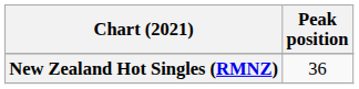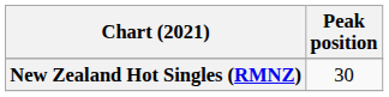 <table class="wikitable sortable plainrowheaders" style="text-align:center">
 <tr>
 <th scope="col">Chart (2021)</th>
 <th scope="col">Peak<br>position</th>
 </tr>
 <tr>
 </tr>
 <tr>
 </tr>
 <tr>
 </tr>
 <tr>
 <th scope="row">New Zealand Hot Singles (<a href='#'>RMNZ</a>)</th>
-<td>36</td>
+<td>30</td>
 </tr>
 <tr>
 </tr>
 <tr>
 </tr>
 </table>
